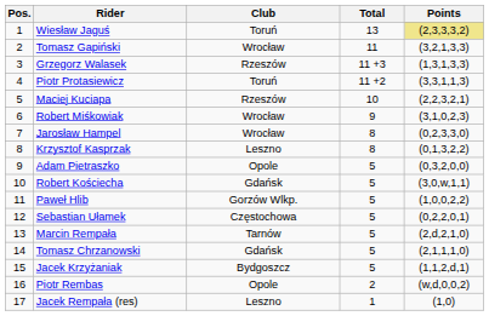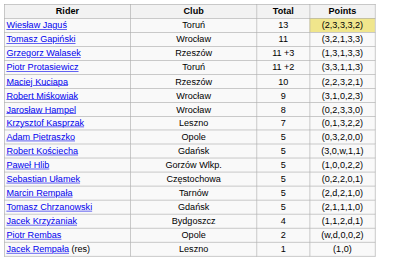 <table class=wikitable style="font-size:93%;">
 <tr>
-<th width=25px>Pos.</th>
 <th width=200px>Rider</th>
 <th width=200px>Club</th>
 <th width=80px>Total</th>
 <th width=100px>Points</th>
 </tr>
 <tr align=center>
-<td>1</td>
 <td align=left><a href='#'>Wiesław Jaguś</a></td>
 <td>Toruń</td>
 <td>13</td>
 <td style="background: khaki;">(2,3,3,3,2)</td>
 </tr>
 <tr align=center>
-<td>2</td>
 <td align=left><a href='#'>Tomasz Gapiński</a></td>
 <td>Wrocław</td>
 <td>11</td>
 <td>(3,2,1,3,3)</td>
 </tr>
 <tr align=center>
-<td>3</td>
 <td align=left><a href='#'>Grzegorz Walasek</a></td>
 <td>Rzeszów</td>
 <td>11 +3</td>
 <td>(1,3,1,3,3)</td>
 </tr>
 <tr align=center>
-<td>4</td>
 <td align=left><a href='#'>Piotr Protasiewicz</a></td>
 <td>Toruń</td>
 <td>11 +2</td>
 <td>(3,3,1,1,3)</td>
 </tr>
 <tr align=center>
-<td>5</td>
 <td align=left><a href='#'>Maciej Kuciapa</a></td>
 <td>Rzeszów</td>
 <td>10</td>
 <td>(2,2,3,2,1)</td>
 </tr>
 <tr align=center>
-<td>6</td>
 <td align=left><a href='#'>Robert Miśkowiak</a></td>
 <td>Wrocław</td>
 <td>9</td>
 <td>(3,1,0,2,3)</td>
 </tr>
 <tr align=center>
-<td>7</td>
 <td align=left><a href='#'>Jarosław Hampel</a></td>
 <td>Wrocław</td>
 <td>8</td>
 <td>(0,2,3,3,0)</td>
 </tr>
 <tr align=center>
-<td>8</td>
 <td align=left><a href='#'>Krzysztof Kasprzak</a></td>
 <td>Leszno</td>
-<td>8</td>
+<td>7</td>
 <td>(0,1,3,2,2)</td>
 </tr>
 <tr align=center>
-<td>9</td>
 <td align=left><a href='#'>Adam Pietraszko</a></td>
 <td>Opole</td>
 <td>5</td>
 <td>(0,3,2,0,0)</td>
 </tr>
 <tr align=center>
-<td>10</td>
 <td align=left><a href='#'>Robert Kościecha</a></td>
 <td>Gdańsk</td>
 <td>5</td>
 <td>(3,0,w,1,1)</td>
 </tr>
 <tr align=center>
-<td>11</td>
 <td align=left><a href='#'>Paweł Hlib</a></td>
 <td>Gorzów Wlkp.</td>
 <td>5</td>
 <td>(1,0,0,2,2)</td>
 </tr>
 <tr align=center>
-<td>12</td>
 <td align=left><a href='#'>Sebastian Ułamek</a></td>
 <td>Częstochowa</td>
 <td>5</td>
 <td>(0,2,2,0,1)</td>
 </tr>
 <tr align=center>
-<td>13</td>
 <td align=left><a href='#'>Marcin Rempała</a></td>
 <td>Tarnów</td>
 <td>5</td>
 <td>(2,d,2,1,0)</td>
 </tr>
 <tr align=center>
-<td>14</td>
 <td align=left><a href='#'>Tomasz Chrzanowski</a></td>
 <td>Gdańsk</td>
 <td>5</td>
 <td>(2,1,1,1,0)</td>
 </tr>
 <tr align=center>
-<td>15</td>
 <td align=left><a href='#'>Jacek Krzyżaniak</a></td>
 <td>Bydgoszcz</td>
-<td>5</td>
+<td>4</td>
 <td>(1,1,2,d,1)</td>
 </tr>
 <tr align=center>
-<td>16</td>
 <td align=left><a href='#'>Piotr Rembas</a></td>
 <td>Opole</td>
 <td>2</td>
 <td>(w,d,0,0,2)</td>
 </tr>
 <tr align=center>
-<td>17</td>
 <td align=left><a href='#'>Jacek Rempała</a>	(res)</td>
 <td>Leszno</td>
 <td>1</td>
 <td>(1,0)</td>
 </tr>
 </table>
